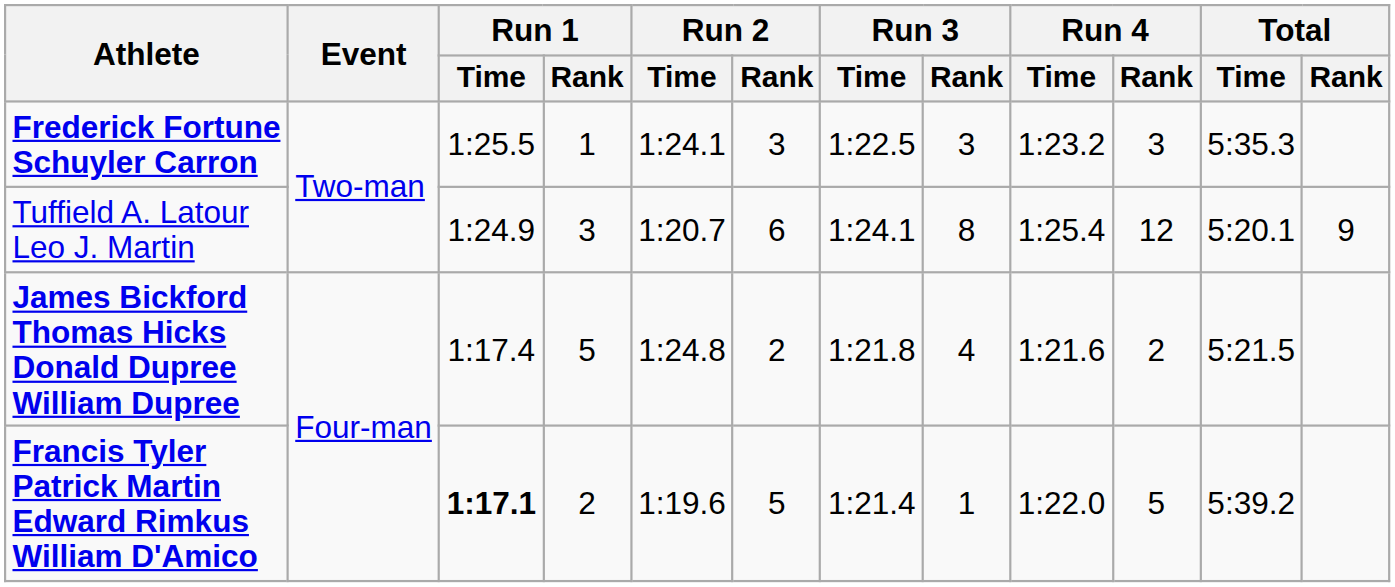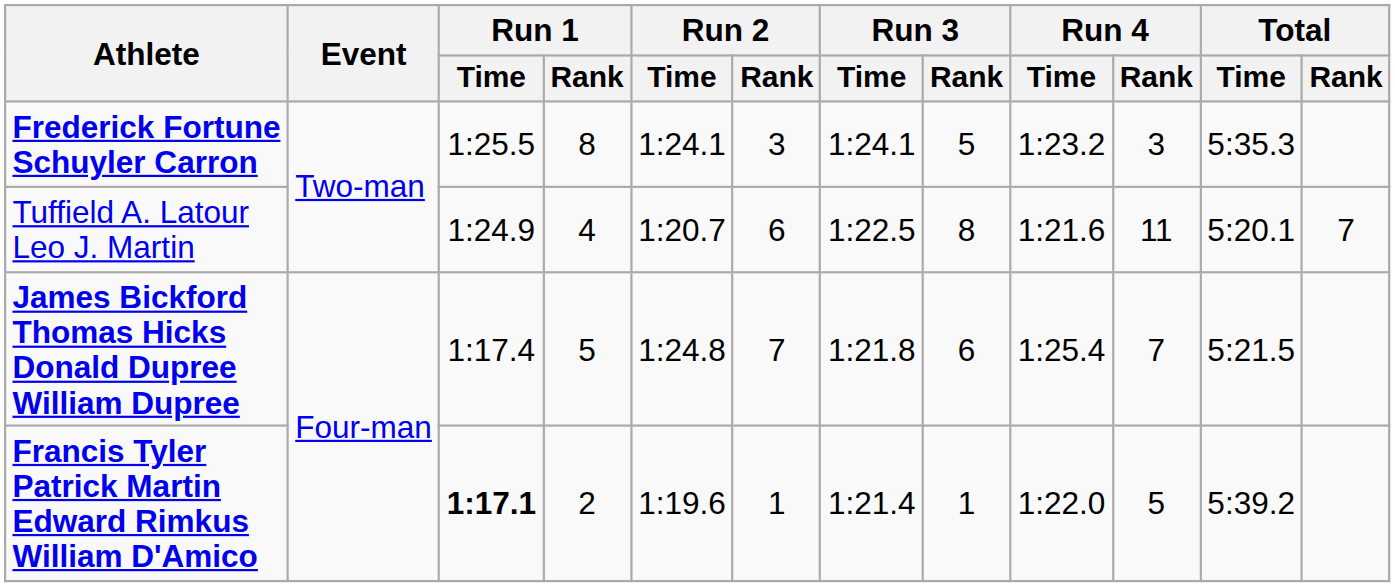 <table class=wikitable style=font-size:90%;text-align:center>
 <tr>
 <th rowspan=2>Athlete</th>
 <th rowspan=2>Event</th>
 <th colspan=2>Run 1</th>
 <th colspan=2>Run 2</th>
 <th colspan=2>Run 3</th>
 <th colspan=2>Run 4</th>
 <th colspan=2>Total</th>
 </tr>
 <tr style=font-size:95%>
 <th>Time</th>
 <th>Rank</th>
 <th>Time</th>
 <th>Rank</th>
 <th>Time</th>
 <th>Rank</th>
 <th>Time</th>
 <th>Rank</th>
 <th>Time</th>
 <th>Rank</th>
 </tr>
 <tr>
 <td align=left><strong><a href='#'>Frederick Fortune</a><br><a href='#'>Schuyler Carron</a></strong></td>
 <td align=left rowspan=2><a href='#'>Two-man</a></td>
 <td>1:25.5</td>
-<td>1</td>
+<td>8</td>
 <td>1:24.1</td>
 <td>3</td>
-<td>1:22.5</td>
-<td>3</td>
+<td>1:24.1</td>
+<td>5</td>
 <td>1:23.2</td>
 <td>3</td>
 <td>5:35.3</td>
 <td></td>
 </tr>
 <tr>
 <td align=left><a href='#'>Tuffield A. Latour</a><br><a href='#'>Leo J. Martin</a></td>
 <td>1:24.9</td>
-<td>3</td>
+<td>4</td>
 <td>1:20.7</td>
 <td>6</td>
-<td>1:24.1</td>
+<td>1:22.5</td>
 <td>8</td>
-<td>1:25.4</td>
-<td>12</td>
+<td>1:21.6</td>
+<td>11</td>
 <td>5:20.1</td>
-<td>9</td>
+<td>7</td>
 </tr>
 <tr>
 <td align=left><strong><a href='#'>James Bickford</a><br><a href='#'>Thomas Hicks</a><br><a href='#'>Donald Dupree</a><br><a href='#'>William Dupree</a></strong></td>
 <td align=left rowspan=2><a href='#'>Four-man</a></td>
 <td>1:17.4</td>
 <td>5</td>
 <td>1:24.8</td>
-<td>2</td>
+<td>7</td>
 <td>1:21.8</td>
-<td>4</td>
-<td>1:21.6</td>
-<td>2</td>
+<td>6</td>
+<td>1:25.4</td>
+<td>7</td>
 <td>5:21.5</td>
 <td></td>
 </tr>
 <tr>
 <td align=left><strong><a href='#'>Francis Tyler</a><br><a href='#'>Patrick Martin</a><br><a href='#'>Edward Rimkus</a><br><a href='#'>William D'Amico</a></strong></td>
 <td><strong>1:17.1</strong></td>
 <td>2</td>
 <td>1:19.6</td>
-<td>5</td>
+<td>1</td>
 <td>1:21.4</td>
 <td>1</td>
 <td>1:22.0</td>
 <td>5</td>
 <td>5:39.2</td>
 <td></td>
 </tr>
 </table>
